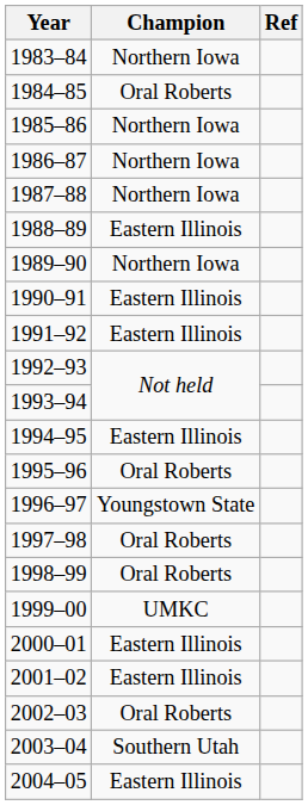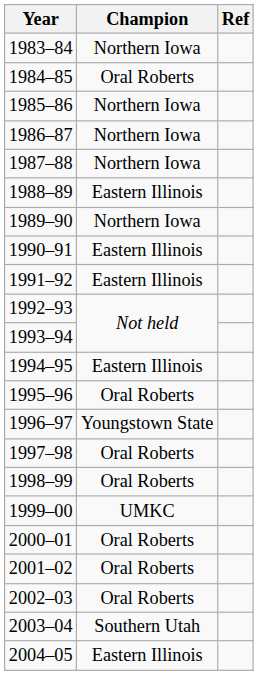 <table class="wikitable" style="text-align:center">
 <tr>
 <th>Year</th>
 <th>Champion</th>
 <th>Ref</th>
 </tr>
 <tr>
 <td>1983–84</td>
 <td>Northern Iowa</td>
 <td></td>
 </tr>
 <tr>
 <td>1984–85</td>
 <td>Oral Roberts</td>
 <td></td>
 </tr>
 <tr>
 <td>1985–86</td>
 <td>Northern Iowa</td>
 <td></td>
 </tr>
 <tr>
 <td>1986–87</td>
 <td>Northern Iowa</td>
 <td></td>
 </tr>
 <tr>
 <td>1987–88</td>
 <td>Northern Iowa</td>
 <td></td>
 </tr>
 <tr>
 <td>1988–89</td>
 <td>Eastern Illinois</td>
 <td></td>
 </tr>
 <tr>
 <td>1989–90</td>
 <td>Northern Iowa</td>
 <td></td>
 </tr>
 <tr>
 <td>1990–91</td>
 <td>Eastern Illinois</td>
 <td></td>
 </tr>
 <tr>
 <td>1991–92</td>
 <td>Eastern Illinois</td>
 <td></td>
 </tr>
 <tr>
 <td>1992–93</td>
 <td rowspan=2><em>Not held</em></td>
 <td></td>
 </tr>
 <tr>
 <td>1993–94</td>
 <td></td>
 </tr>
 <tr>
 <td>1994–95</td>
 <td>Eastern Illinois</td>
 <td></td>
 </tr>
 <tr>
 <td>1995–96</td>
 <td>Oral Roberts</td>
 <td></td>
 </tr>
 <tr>
 <td>1996–97</td>
 <td>Youngstown State</td>
 <td></td>
 </tr>
 <tr>
 <td>1997–98</td>
 <td>Oral Roberts</td>
 <td></td>
 </tr>
 <tr>
 <td>1998–99</td>
 <td>Oral Roberts</td>
 <td></td>
 </tr>
 <tr>
 <td>1999–00</td>
 <td>UMKC</td>
 <td></td>
 </tr>
 <tr>
 <td>2000–01</td>
-<td>Eastern Illinois</td>
+<td>Oral Roberts</td>
 <td></td>
 </tr>
 <tr>
 <td>2001–02</td>
-<td>Eastern Illinois</td>
+<td>Oral Roberts</td>
 <td></td>
 </tr>
 <tr>
 <td>2002–03</td>
 <td>Oral Roberts</td>
 <td></td>
 </tr>
 <tr>
 <td>2003–04</td>
 <td>Southern Utah</td>
 <td></td>
 </tr>
 <tr>
 <td>2004–05</td>
 <td>Eastern Illinois</td>
 <td></td>
 </tr>
 </table>
